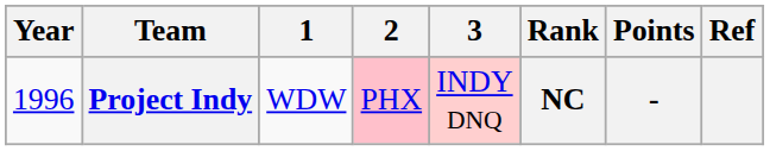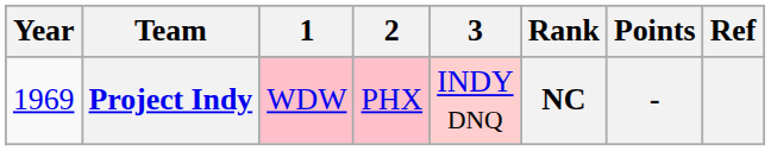 <table class="wikitable" style="text-align:center; font-size:90%">
 <tr>
 <th>Year</th>
 <th>Team</th>
 <th>1</th>
 <th>2</th>
 <th>3</th>
 <th>Rank</th>
 <th>Points</th>
 <th>Ref</th>
 </tr>
 <tr>
-<td><a href='#'>1996</a></td>
+<td><a href='#'>1969</a></td>
 <th><a href='#'>Project Indy</a></th>
-<td><a href='#'>WDW</a><br><small></small></td>
+<td style="background: pink;"><a href='#'>WDW</a><br><small></small></td>
 <td style="background: pink;"><a href='#'>PHX</a><br><small></small></td>
 <td style="background:#FFCFCF;"><a href='#'>INDY</a><br><small>DNQ</small></td>
 <th><strong>NC</strong></th>
 <th><strong>-</strong></th>
 <th></th>
 </tr>
 </table>
